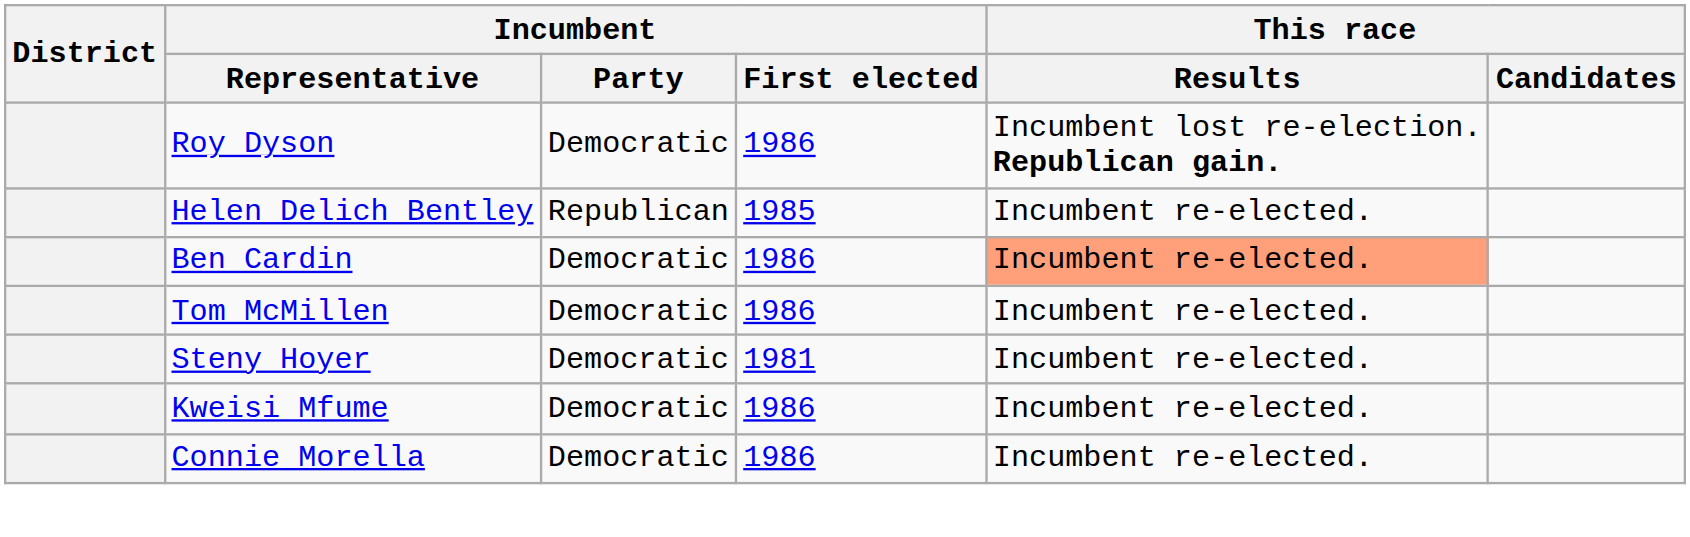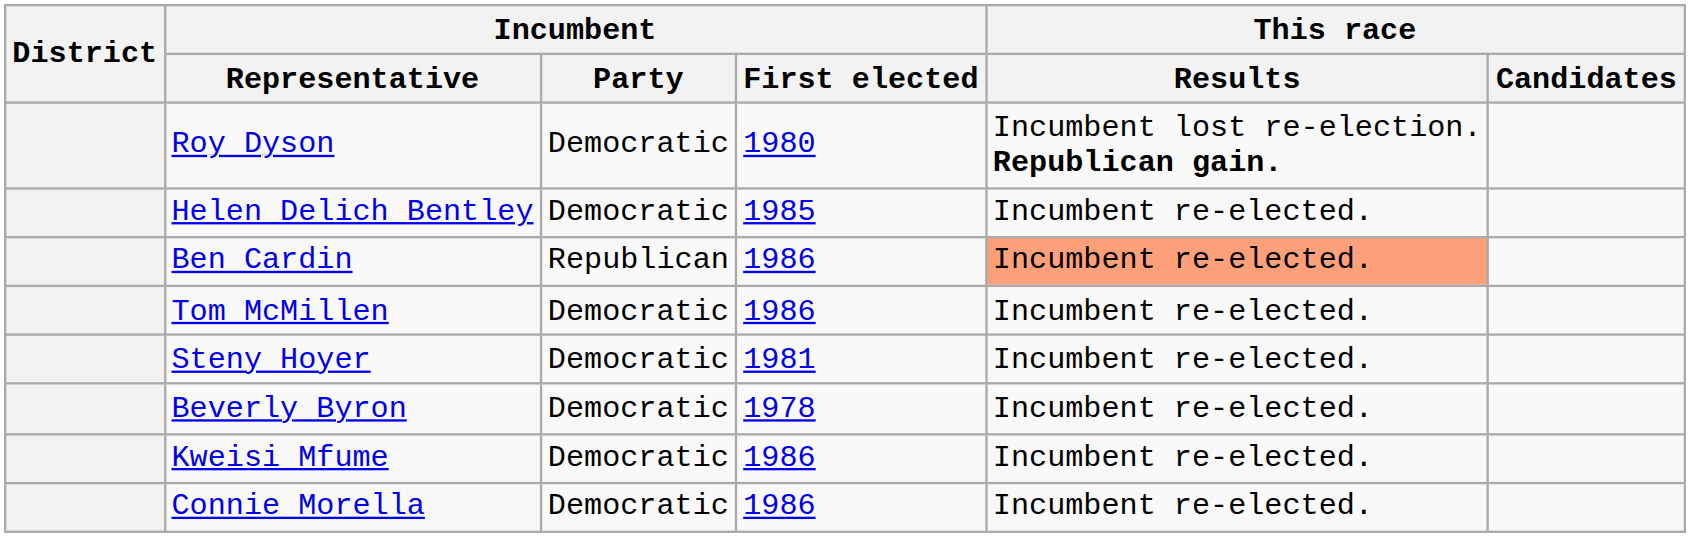 <table class=wikitable>
 <tr>
 <th rowspan=2>District</th>
 <th colspan=3>Incumbent</th>
 <th colspan=2>This race</th>
 </tr>
 <tr>
 <th>Representative</th>
 <th>Party</th>
 <th>First elected</th>
 <th>Results</th>
 <th>Candidates</th>
 </tr>
 <tr>
 <th></th>
 <td><a href='#'>Roy Dyson</a></td>
 <td>Democratic</td>
-<td><a href='#'>1986</a></td>
+<td><a href='#'>1980</a></td>
 <td>Incumbent lost re-election.<br><strong>Republican gain.</strong></td>
 <td nowrap></td>
 </tr>
 <tr>
 <th></th>
 <td><a href='#'>Helen Delich Bentley</a></td>
-<td>Republican</td>
+<td>Democratic</td>
 <td><a href='#'>1985</a></td>
 <td>Incumbent re-elected.</td>
 <td nowrap></td>
 </tr>
 <tr>
 <th></th>
 <td><a href='#'>Ben Cardin</a></td>
-<td>Democratic</td>
+<td>Republican</td>
 <td><a href='#'>1986</a></td>
 <td style="background: lightsalmon;">Incumbent re-elected.</td>
 <td nowrap></td>
 </tr>
 <tr>
 <th></th>
 <td><a href='#'>Tom McMillen</a></td>
 <td>Democratic</td>
 <td><a href='#'>1986</a></td>
 <td>Incumbent re-elected.</td>
 <td nowrap></td>
 </tr>
 <tr>
 <th></th>
 <td><a href='#'>Steny Hoyer</a></td>
 <td>Democratic</td>
 <td><a href='#'>1981</a></td>
 <td>Incumbent re-elected.</td>
 <td nowrap></td>
 </tr>
 <tr>
 <th></th>
+<td><a href='#'>Beverly Byron</a></td>
+<td>Democratic</td>
+<td><a href='#'>1978</a></td>
+<td>Incumbent re-elected.</td>
+<td nowrap></td>
+</tr>
+<tr>
+<th></th>
 <td><a href='#'>Kweisi Mfume</a></td>
 <td>Democratic</td>
 <td><a href='#'>1986</a></td>
 <td>Incumbent re-elected.</td>
 <td nowrap></td>
 </tr>
 <tr>
 <th></th>
 <td><a href='#'>Connie Morella</a></td>
 <td>Democratic</td>
 <td><a href='#'>1986</a></td>
 <td>Incumbent re-elected.</td>
 <td nowrap></td>
 </tr>
 </table>
